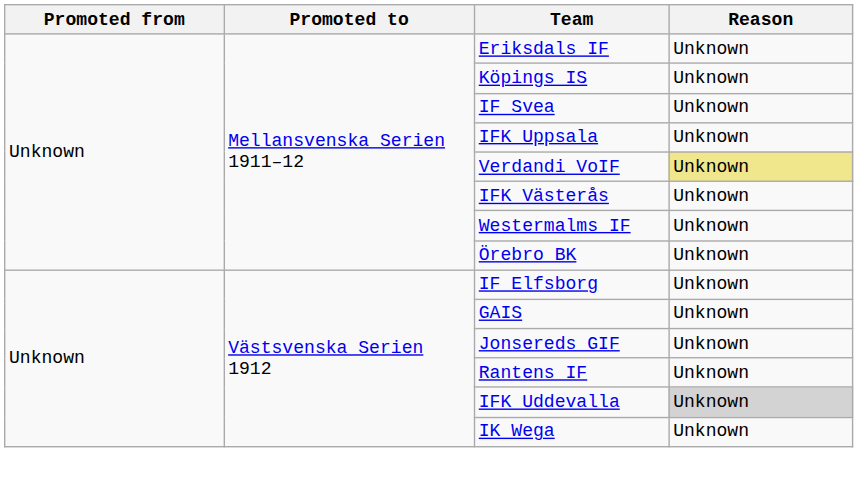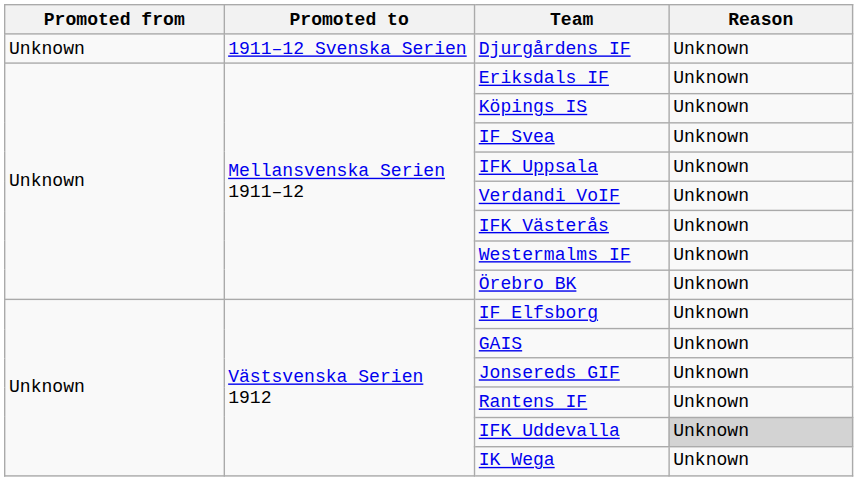 <table class="wikitable" style="text-align: left;">
 <tr>
 <th style="width: 275px;">Promoted from</th>
 <th style="width: 275px;">Promoted to</th>
 <th style="width: 200px;">Team</th>
 <th style="width: 225px;">Reason</th>
+</tr>
+<tr>
+<td>Unknown</td>
+<td><a href='#'>1911–12 Svenska Serien</a></td>
+<td><a href='#'>Djurgårdens IF</a></td>
+<td>Unknown</td>
 </tr>
 <tr>
 <td rowspan="8">Unknown</td>
 <td rowspan="8"><a href='#'>Mellansvenska Serien</a> 1911–12</td>
 <td><a href='#'>Eriksdals IF</a></td>
 <td>Unknown</td>
 </tr>
 <tr>
 <td><a href='#'>Köpings IS</a></td>
 <td>Unknown</td>
 </tr>
 <tr>
 <td><a href='#'>IF Svea</a></td>
 <td>Unknown</td>
 </tr>
 <tr>
 <td><a href='#'>IFK Uppsala</a></td>
 <td>Unknown</td>
 </tr>
 <tr>
 <td><a href='#'>Verdandi VoIF</a></td>
-<td style="background: khaki;">Unknown</td>
+<td>Unknown</td>
 </tr>
 <tr>
 <td><a href='#'>IFK Västerås</a></td>
 <td>Unknown</td>
 </tr>
 <tr>
 <td><a href='#'>Westermalms IF</a></td>
 <td>Unknown</td>
 </tr>
 <tr>
 <td><a href='#'>Örebro BK</a></td>
 <td>Unknown</td>
 </tr>
 <tr>
 <td rowspan="6">Unknown</td>
 <td rowspan="6"><a href='#'>Västsvenska Serien</a> 1912</td>
 <td><a href='#'>IF Elfsborg</a></td>
 <td>Unknown</td>
 </tr>
 <tr>
 <td><a href='#'>GAIS</a></td>
 <td>Unknown</td>
 </tr>
 <tr>
 <td><a href='#'>Jonsereds GIF</a></td>
 <td>Unknown</td>
 </tr>
 <tr>
 <td><a href='#'>Rantens IF</a></td>
 <td>Unknown</td>
 </tr>
 <tr>
 <td><a href='#'>IFK Uddevalla</a></td>
 <td style="background: lightgrey;">Unknown</td>
 </tr>
 <tr>
 <td><a href='#'>IK Wega</a></td>
 <td>Unknown</td>
 </tr>
 </table>
